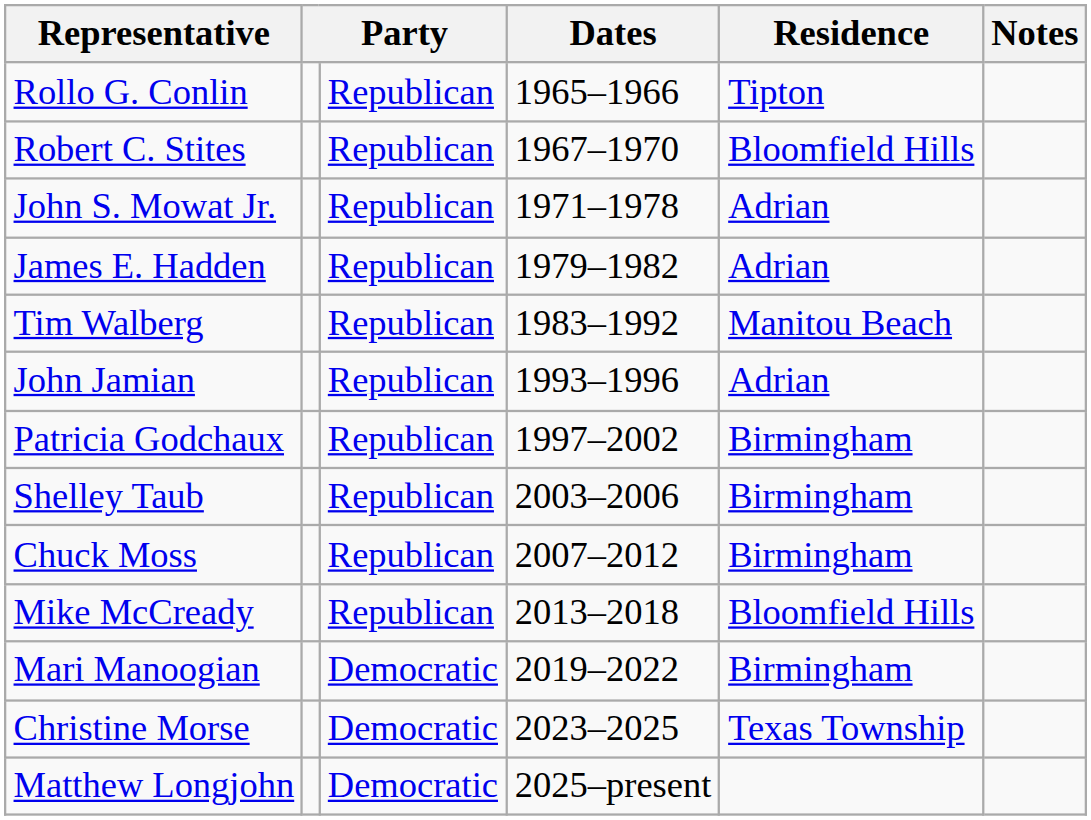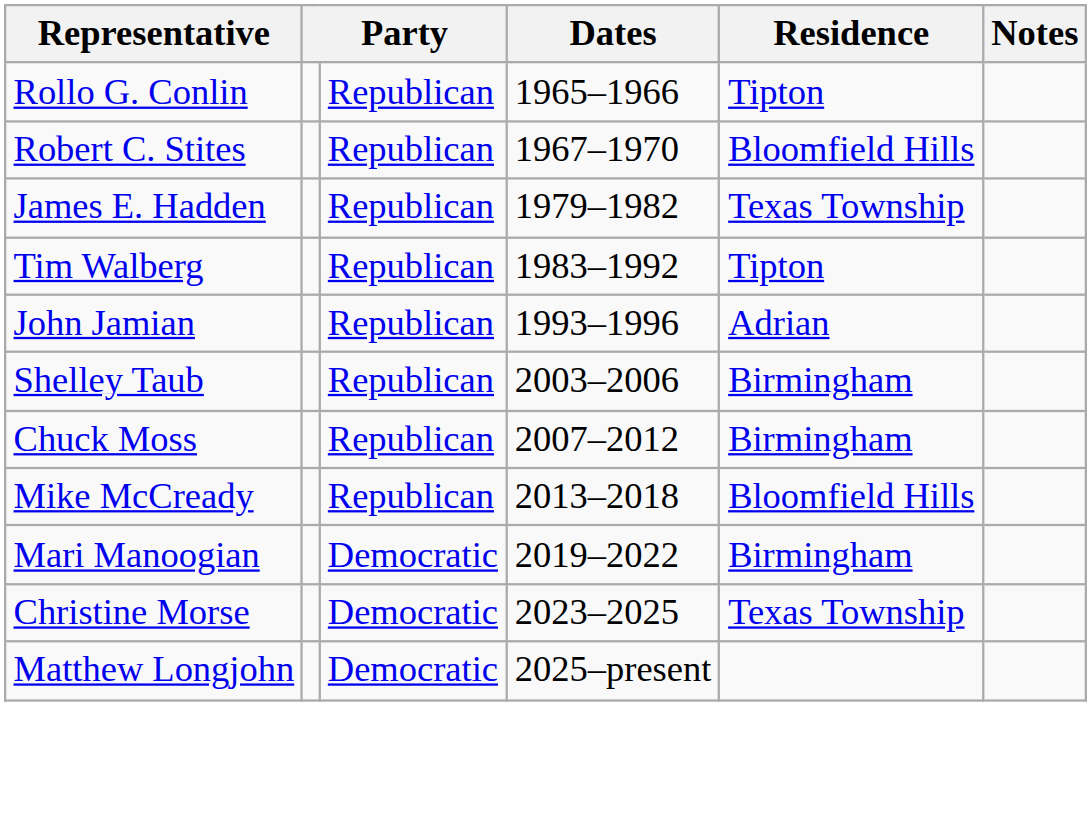 <table class=wikitable>
 <tr valign=bottom>
 <th>Representative</th>
 <th colspan="2">Party</th>
 <th>Dates</th>
 <th>Residence</th>
 <th>Notes</th>
 </tr>
 <tr>
 <td><a href='#'>Rollo G. Conlin</a></td>
 <td bgcolor=></td>
 <td><a href='#'>Republican</a></td>
 <td>1965–1966</td>
 <td><a href='#'>Tipton</a></td>
 <td></td>
 </tr>
 <tr>
 <td><a href='#'>Robert C. Stites</a></td>
 <td bgcolor=></td>
 <td><a href='#'>Republican</a></td>
 <td>1967–1970</td>
 <td><a href='#'>Bloomfield Hills</a></td>
 <td></td>
 </tr>
 <tr>
-<td><a href='#'>John S. Mowat Jr.</a></td>
-<td bgcolor=></td>
-<td><a href='#'>Republican</a></td>
-<td>1971–1978</td>
-<td><a href='#'>Adrian</a></td>
-<td></td>
-</tr>
-<tr>
 <td><a href='#'>James E. Hadden</a></td>
 <td bgcolor=></td>
 <td><a href='#'>Republican</a></td>
 <td>1979–1982</td>
-<td><a href='#'>Adrian</a></td>
+<td><a href='#'>Texas Township</a></td>
 <td></td>
 </tr>
 <tr>
 <td><a href='#'>Tim Walberg</a></td>
 <td bgcolor=></td>
 <td><a href='#'>Republican</a></td>
 <td>1983–1992</td>
-<td><a href='#'>Manitou Beach</a></td>
+<td><a href='#'>Tipton</a></td>
 <td></td>
 </tr>
 <tr>
 <td><a href='#'>John Jamian</a></td>
 <td bgcolor=></td>
 <td><a href='#'>Republican</a></td>
 <td>1993–1996</td>
 <td><a href='#'>Adrian</a></td>
-<td></td>
-</tr>
-<tr>
-<td><a href='#'>Patricia Godchaux</a></td>
-<td bgcolor=></td>
-<td><a href='#'>Republican</a></td>
-<td>1997–2002</td>
-<td><a href='#'>Birmingham</a></td>
 <td></td>
 </tr>
 <tr>
 <td><a href='#'>Shelley Taub</a></td>
 <td bgcolor=></td>
 <td><a href='#'>Republican</a></td>
 <td>2003–2006</td>
 <td><a href='#'>Birmingham</a></td>
 <td></td>
 </tr>
 <tr>
 <td><a href='#'>Chuck Moss</a></td>
 <td bgcolor=></td>
 <td><a href='#'>Republican</a></td>
 <td>2007–2012</td>
 <td><a href='#'>Birmingham</a></td>
 <td></td>
 </tr>
 <tr>
 <td><a href='#'>Mike McCready</a></td>
 <td bgcolor=></td>
 <td><a href='#'>Republican</a></td>
 <td>2013–2018</td>
 <td><a href='#'>Bloomfield Hills</a></td>
 <td></td>
 </tr>
 <tr>
 <td><a href='#'>Mari Manoogian</a></td>
 <td bgcolor=></td>
 <td><a href='#'>Democratic</a></td>
 <td>2019–2022</td>
 <td><a href='#'>Birmingham</a></td>
 <td></td>
 </tr>
 <tr>
 <td><a href='#'>Christine Morse</a></td>
 <td bgcolor=></td>
 <td><a href='#'>Democratic</a></td>
 <td>2023–2025</td>
 <td><a href='#'>Texas Township</a></td>
 <td></td>
 </tr>
 <tr>
 <td><a href='#'>Matthew Longjohn</a></td>
 <td bgcolor=></td>
 <td><a href='#'>Democratic</a></td>
 <td>2025–present</td>
 <td></td>
 <td></td>
 </tr>
 </table>
